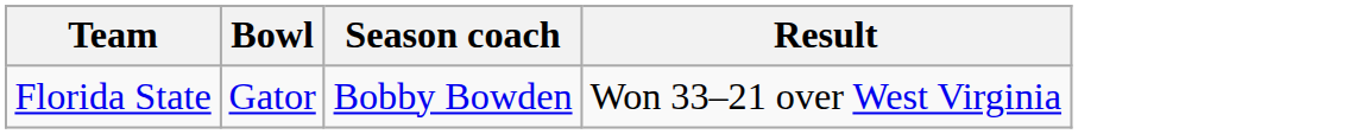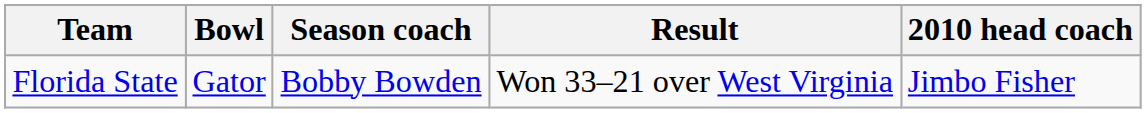 <table class="wikitable">
 <tr>
 <th>Team</th>
 <th>Bowl</th>
 <th>Season coach</th>
 <th>Result</th>
+<th>2010 head coach</th>
 </tr>
 <tr>
 <td><a href='#'>Florida State</a></td>
 <td><a href='#'>Gator</a></td>
 <td><a href='#'>Bobby Bowden</a></td>
 <td>Won 33–21 over <a href='#'>West Virginia</a></td>
+<td><a href='#'>Jimbo Fisher</a></td>
 </tr>
 </table>
